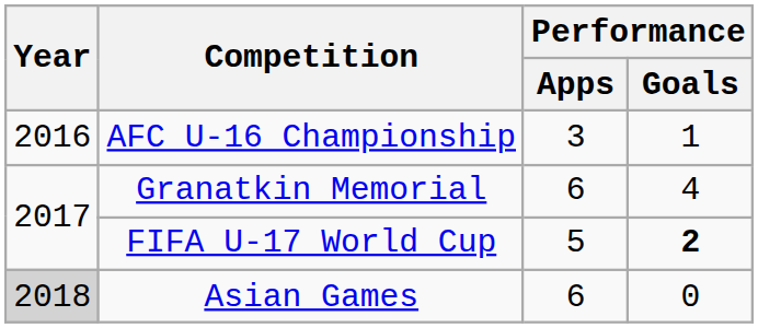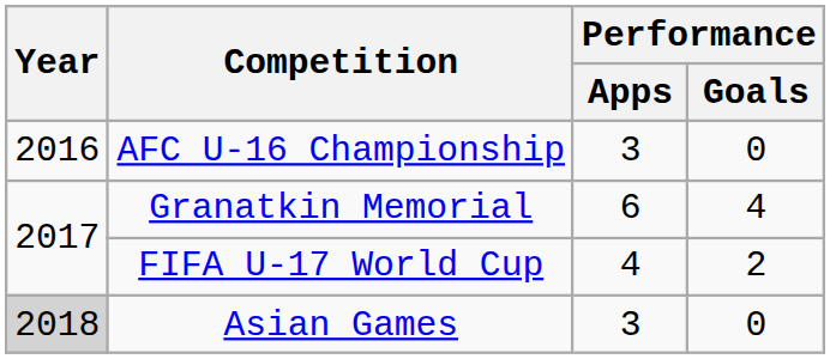 <table class="wikitable" style="text-align:center">
 <tr>
 <th rowspan="2">Year</th>
 <th rowspan="2">Competition</th>
 <th colspan="2">Performance</th>
 </tr>
 <tr>
 <th>Apps</th>
 <th>Goals</th>
 </tr>
 <tr>
 <td>2016</td>
 <td><a href='#'>AFC U-16 Championship</a></td>
 <td>3</td>
-<td>1</td>
+<td>0</td>
 </tr>
 <tr>
 <td rowspan="2">2017</td>
 <td><a href='#'>Granatkin Memorial</a></td>
 <td>6</td>
 <td>4</td>
 </tr>
 <tr>
 <td><a href='#'>FIFA U-17 World Cup</a></td>
-<td>5</td>
-<td><strong>2</strong></td>
+<td>4</td>
+<td>2</td>
 </tr>
 <tr>
 <td style="background: lightgrey;">2018</td>
 <td><a href='#'>Asian Games</a></td>
-<td>6</td>
+<td>3</td>
 <td>0</td>
 </tr>
 </table>
